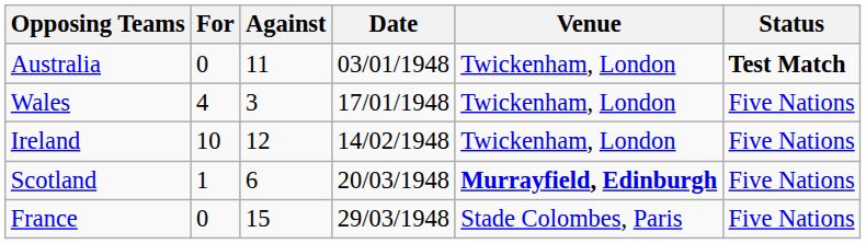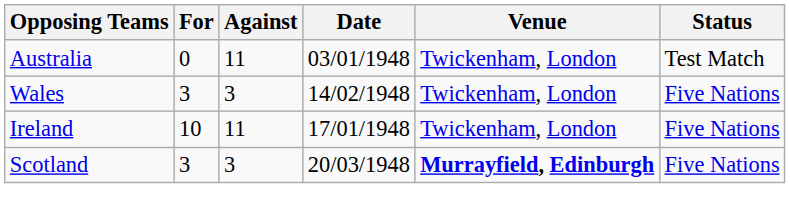 <table class="wikitable">
 <tr>
 <th>Opposing Teams</th>
 <th>For</th>
 <th>Against</th>
 <th>Date</th>
 <th>Venue</th>
 <th>Status</th>
 </tr>
 <tr>
 <td><a href='#'>Australia</a></td>
 <td>0</td>
 <td>11</td>
 <td>03/01/1948</td>
 <td><a href='#'>Twickenham</a>, <a href='#'>London</a></td>
-<td><strong>Test Match</strong></td>
+<td>Test Match</td>
 </tr>
 <tr>
 <td><a href='#'>Wales</a></td>
-<td>4</td>
 <td>3</td>
-<td>17/01/1948</td>
+<td>3</td>
+<td>14/02/1948</td>
 <td><a href='#'>Twickenham</a>, <a href='#'>London</a></td>
 <td><a href='#'>Five Nations</a></td>
 </tr>
 <tr>
 <td><a href='#'>Ireland</a></td>
 <td>10</td>
-<td>12</td>
-<td>14/02/1948</td>
+<td>11</td>
+<td>17/01/1948</td>
 <td><a href='#'>Twickenham</a>, <a href='#'>London</a></td>
 <td><a href='#'>Five Nations</a></td>
 </tr>
 <tr>
 <td><a href='#'>Scotland</a></td>
-<td>1</td>
-<td>6</td>
+<td>3</td>
+<td>3</td>
 <td>20/03/1948</td>
 <td><strong><a href='#'>Murrayfield</a>, <a href='#'>Edinburgh</a></strong></td>
 <td><a href='#'>Five Nations</a></td>
 </tr>
-<tr>
-<td><a href='#'>France</a></td>
-<td>0</td>
-<td>15</td>
-<td>29/03/1948</td>
-<td><a href='#'>Stade Colombes</a>, <a href='#'>Paris</a></td>
-<td><a href='#'>Five Nations</a></td>
-</tr>
 </table>
